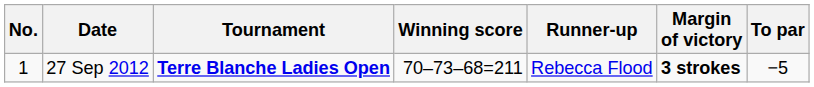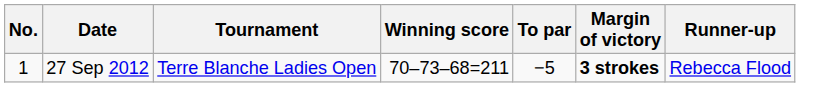 <table class="wikitable" style="font-size:95%;">
 <tr>
 <th>No.</th>
 <th>Date</th>
 <th>Tournament</th>
 <th>Winning score</th>
+<th>To par</th>
+<th>Margin<br>of victory</th>
 <th>Runner-up</th>
-<th>Margin<br>of victory</th>
-<th>To par</th>
 </tr>
 <tr>
 <td align=center>1</td>
 <td align=right>27 Sep <a href='#'>2012</a></td>
-<td><strong><a href='#'>Terre Blanche Ladies Open</a></strong></td>
+<td><a href='#'>Terre Blanche Ladies Open</a></td>
 <td align=right>70–73–68=211</td>
+<td align=center>−5</td>
+<td><strong>3 strokes</strong></td>
 <td> <a href='#'>Rebecca Flood</a></td>
-<td><strong>3 strokes</strong></td>
-<td align=center>−5</td>
 </tr>
 </table>
